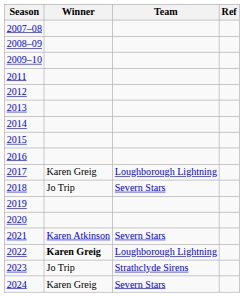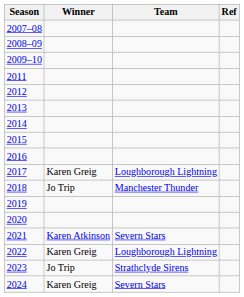 <table class="wikitable collapsible">
 <tr>
 <th>Season</th>
 <th>Winner</th>
 <th>Team</th>
 <th>Ref</th>
 </tr>
 <tr>
 <td><a href='#'>2007–08</a></td>
 <td></td>
 <td></td>
 <td></td>
 </tr>
 <tr>
 <td><a href='#'>2008–09</a></td>
 <td></td>
 <td></td>
 <td></td>
 </tr>
 <tr>
 <td><a href='#'>2009–10</a></td>
 <td></td>
 <td></td>
 <td></td>
 </tr>
 <tr>
 <td><a href='#'>2011</a></td>
 <td></td>
 <td></td>
 <td></td>
 </tr>
 <tr>
 <td><a href='#'>2012</a></td>
 <td></td>
 <td></td>
 <td></td>
 </tr>
 <tr>
 <td><a href='#'>2013</a></td>
 <td></td>
 <td></td>
 <td></td>
 </tr>
 <tr>
 <td><a href='#'>2014</a></td>
 <td></td>
 <td></td>
 <td></td>
 </tr>
 <tr>
 <td><a href='#'>2015</a></td>
 <td></td>
 <td></td>
 <td></td>
 </tr>
 <tr>
 <td><a href='#'>2016</a></td>
 <td></td>
 <td></td>
 <td></td>
 </tr>
 <tr>
 <td><a href='#'>2017</a></td>
 <td> Karen Greig</td>
 <td><a href='#'>Loughborough Lightning</a></td>
 <td></td>
 </tr>
 <tr>
 <td><a href='#'>2018</a></td>
 <td> Jo Trip</td>
-<td><a href='#'>Severn Stars</a></td>
+<td><a href='#'>Manchester Thunder</a></td>
 <td></td>
 </tr>
 <tr>
 <td><a href='#'>2019</a></td>
 <td></td>
 <td></td>
 <td></td>
 </tr>
 <tr>
 <td><a href='#'>2020</a></td>
 <td></td>
 <td></td>
 <td></td>
 </tr>
 <tr>
 <td><a href='#'>2021</a></td>
 <td> <a href='#'>Karen Atkinson</a></td>
 <td><a href='#'>Severn Stars</a></td>
 <td></td>
 </tr>
 <tr>
 <td><a href='#'>2022</a></td>
-<td><strong> Karen Greig</strong></td>
+<td> Karen Greig</td>
 <td><a href='#'>Loughborough Lightning</a></td>
 <td></td>
 </tr>
 <tr>
 <td><a href='#'>2023</a></td>
 <td> Jo Trip</td>
 <td><a href='#'>Strathclyde Sirens</a></td>
 <td></td>
 </tr>
 <tr>
 <td><a href='#'>2024</a></td>
 <td> Karen Greig</td>
 <td><a href='#'>Severn Stars</a></td>
 <td></td>
 </tr>
 </table>
